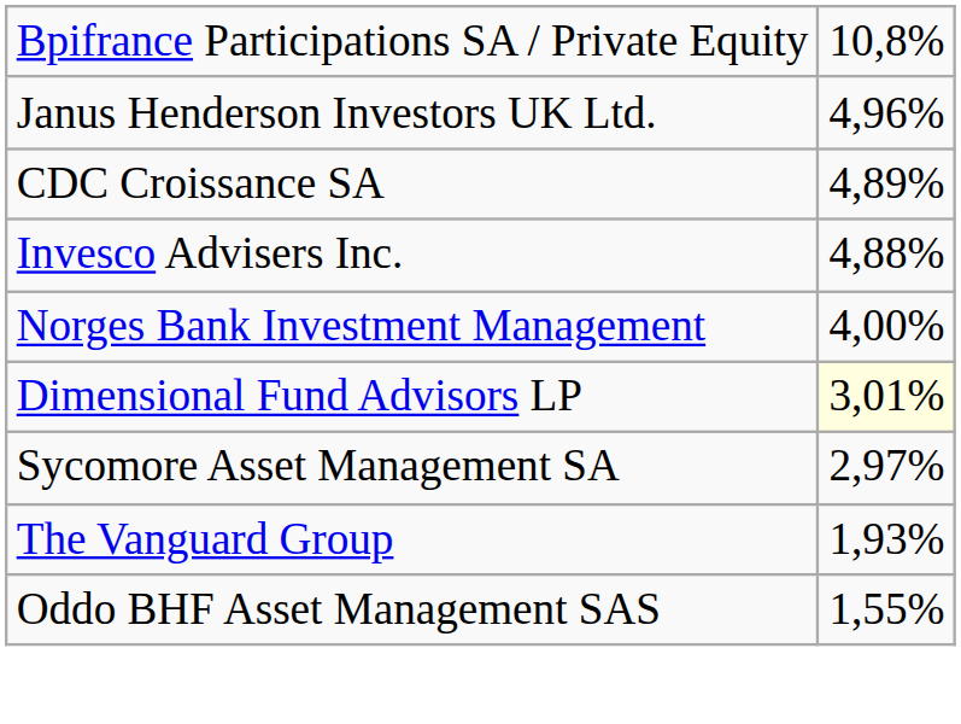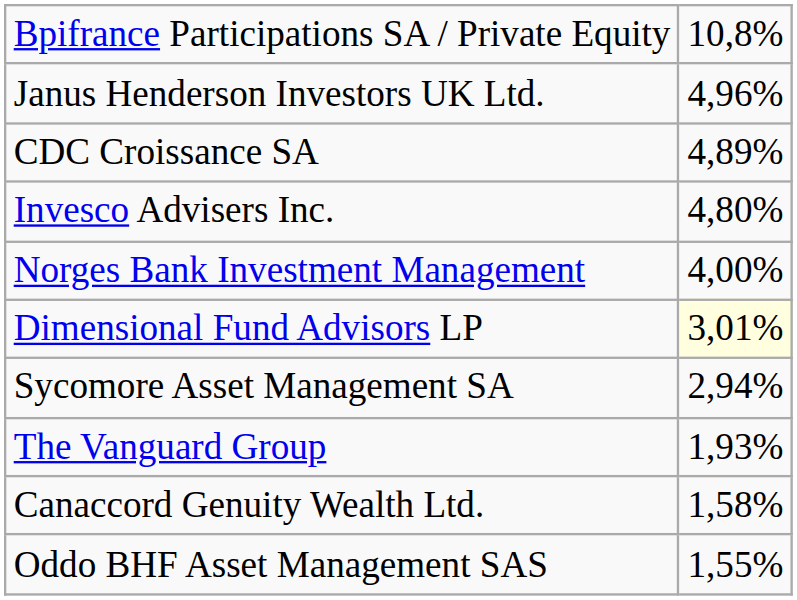 <table class="wikitable">
 <tr>
 <td><a href='#'>Bpifrance</a> Participations SA / Private Equity</td>
 <td>10,8%</td>
 </tr>
 <tr>
 <td>Janus Henderson Investors UK Ltd.</td>
 <td>4,96%</td>
 </tr>
 <tr>
 <td>CDC Croissance SA</td>
 <td>4,89%</td>
 </tr>
 <tr>
 <td><a href='#'>Invesco</a> Advisers Inc.</td>
-<td>4,88%</td>
+<td>4,80%</td>
 </tr>
 <tr>
 <td><a href='#'>Norges Bank Investment Management</a></td>
 <td>4,00%</td>
 </tr>
 <tr>
 <td><a href='#'>Dimensional Fund Advisors</a> LP</td>
 <td style="background: lightyellow;">3,01%</td>
 </tr>
 <tr>
 <td>Sycomore Asset Management SA</td>
-<td>2,97%</td>
+<td>2,94%</td>
 </tr>
 <tr>
 <td><a href='#'>The Vanguard Group</a></td>
 <td>1,93%</td>
 </tr>
 <tr>
+<td>Canaccord Genuity Wealth Ltd.</td>
+<td>1,58%</td>
+</tr>
+<tr>
 <td>Oddo BHF Asset Management SAS</td>
 <td>1,55%</td>
 </tr>
 </table>
